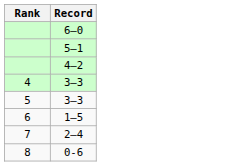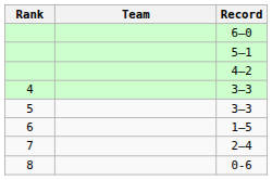 <table class="wikitable" style="text-align: center">
 <tr>
 <th width=50>Rank</th>
+<th width=175>Team</th>
 <th width=50>Record</th>
 </tr>
 <tr bgcolor=ccffcc>
 <td></td>
+<td align=left></td>
 <td>6–0</td>
 </tr>
 <tr bgcolor=ccffcc>
 <td></td>
+<td align=left></td>
 <td>5–1</td>
 </tr>
 <tr bgcolor=ccffcc>
 <td></td>
+<td align=left></td>
 <td>4–2</td>
 </tr>
 <tr bgcolor=ccffcc>
 <td>4</td>
+<td align=left></td>
 <td>3–3</td>
 </tr>
 <tr>
 <td>5</td>
+<td align=left></td>
 <td>3–3</td>
 </tr>
 <tr>
 <td>6</td>
+<td align=left></td>
 <td>1–5</td>
 </tr>
 <tr>
 <td>7</td>
+<td align=left></td>
 <td>2–4</td>
 </tr>
 <tr>
 <td>8</td>
+<td align=left></td>
 <td>0-6</td>
 </tr>
 </table>
